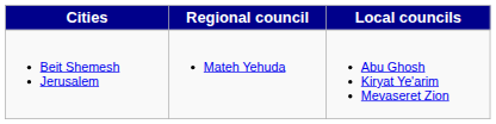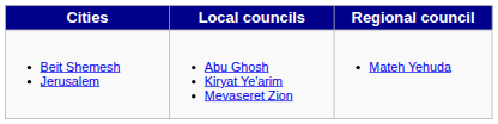 <table class="wikitable">
 <tr>
 <th width="250;" style="font-size:larger; background:#00008B; color:white;">Cities</th>
+<th width="250;" style="font-size:larger; background:#00008B; color:white;">Local councils</th>
 <th width="250;" style="font-size:larger; background:#00008B; color:white;">Regional council</th>
-<th width="250;" style="font-size:larger; background:#00008B; color:white;">Local councils</th>
 </tr>
 <tr>
 <td valign="top"><br><ul><li><a href='#'>Beit Shemesh</a></li><li><a href='#'>Jerusalem</a></li></ul></td>
+<td valign="top"><br><ul><li><a href='#'>Abu Ghosh</a></li><li><a href='#'>Kiryat Ye'arim</a></li><li><a href='#'>Mevaseret Zion</a></li></ul></td>
 <td valign="top"><br><ul><li><a href='#'>Mateh Yehuda</a></li></ul></td>
-<td valign="top"><br><ul><li><a href='#'>Abu Ghosh</a></li><li><a href='#'>Kiryat Ye'arim</a></li><li><a href='#'>Mevaseret Zion</a></li></ul></td>
 </tr>
 </table>
